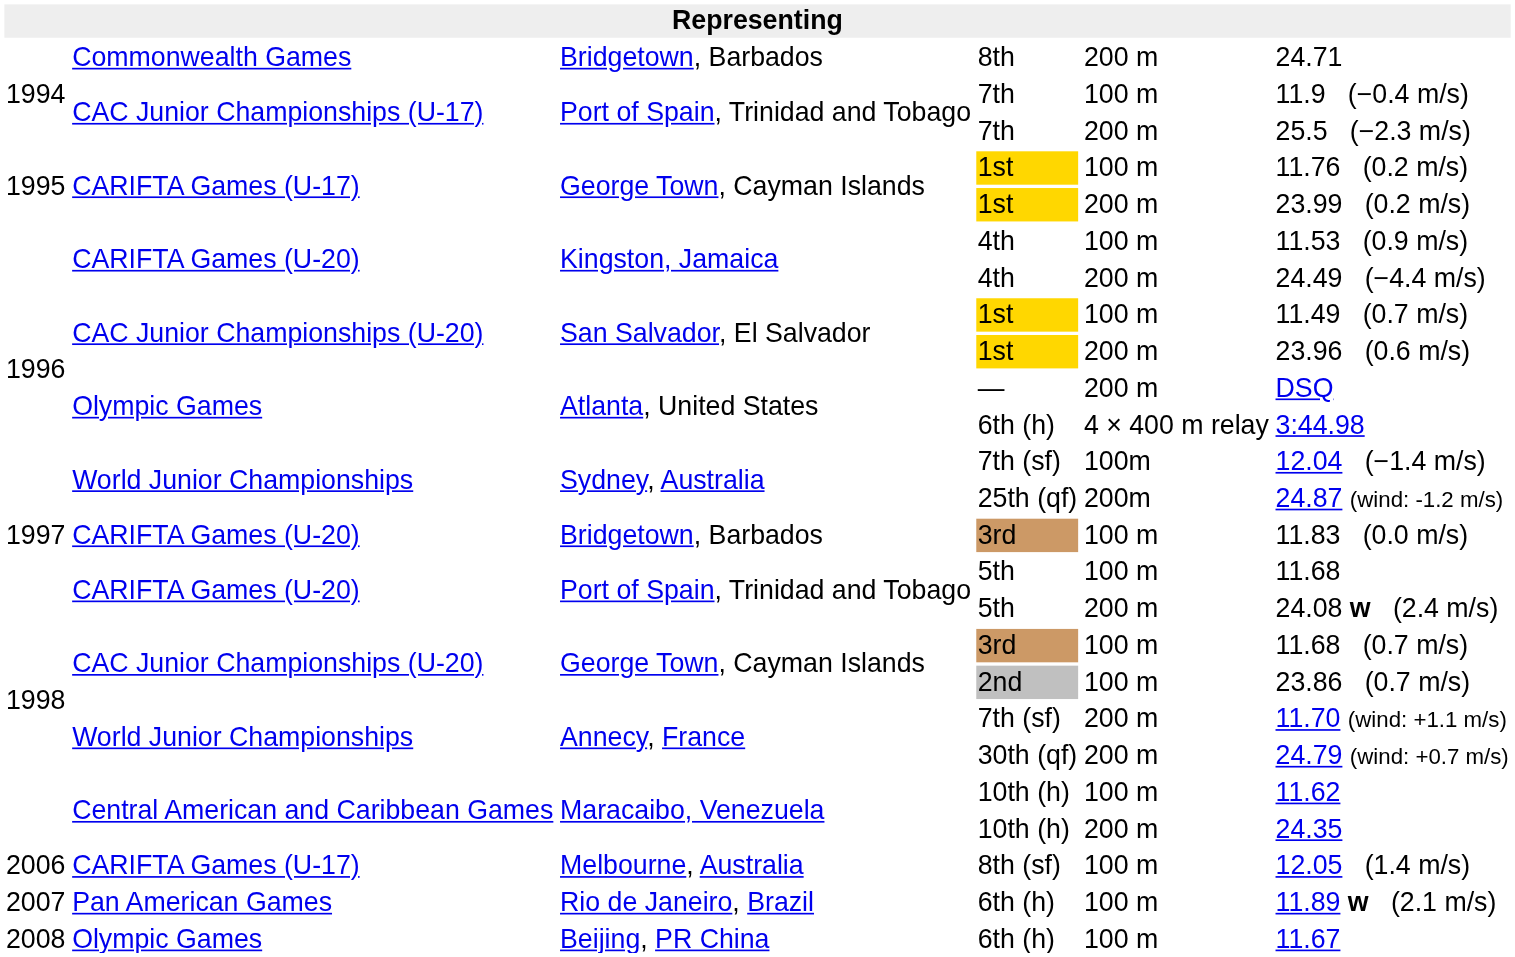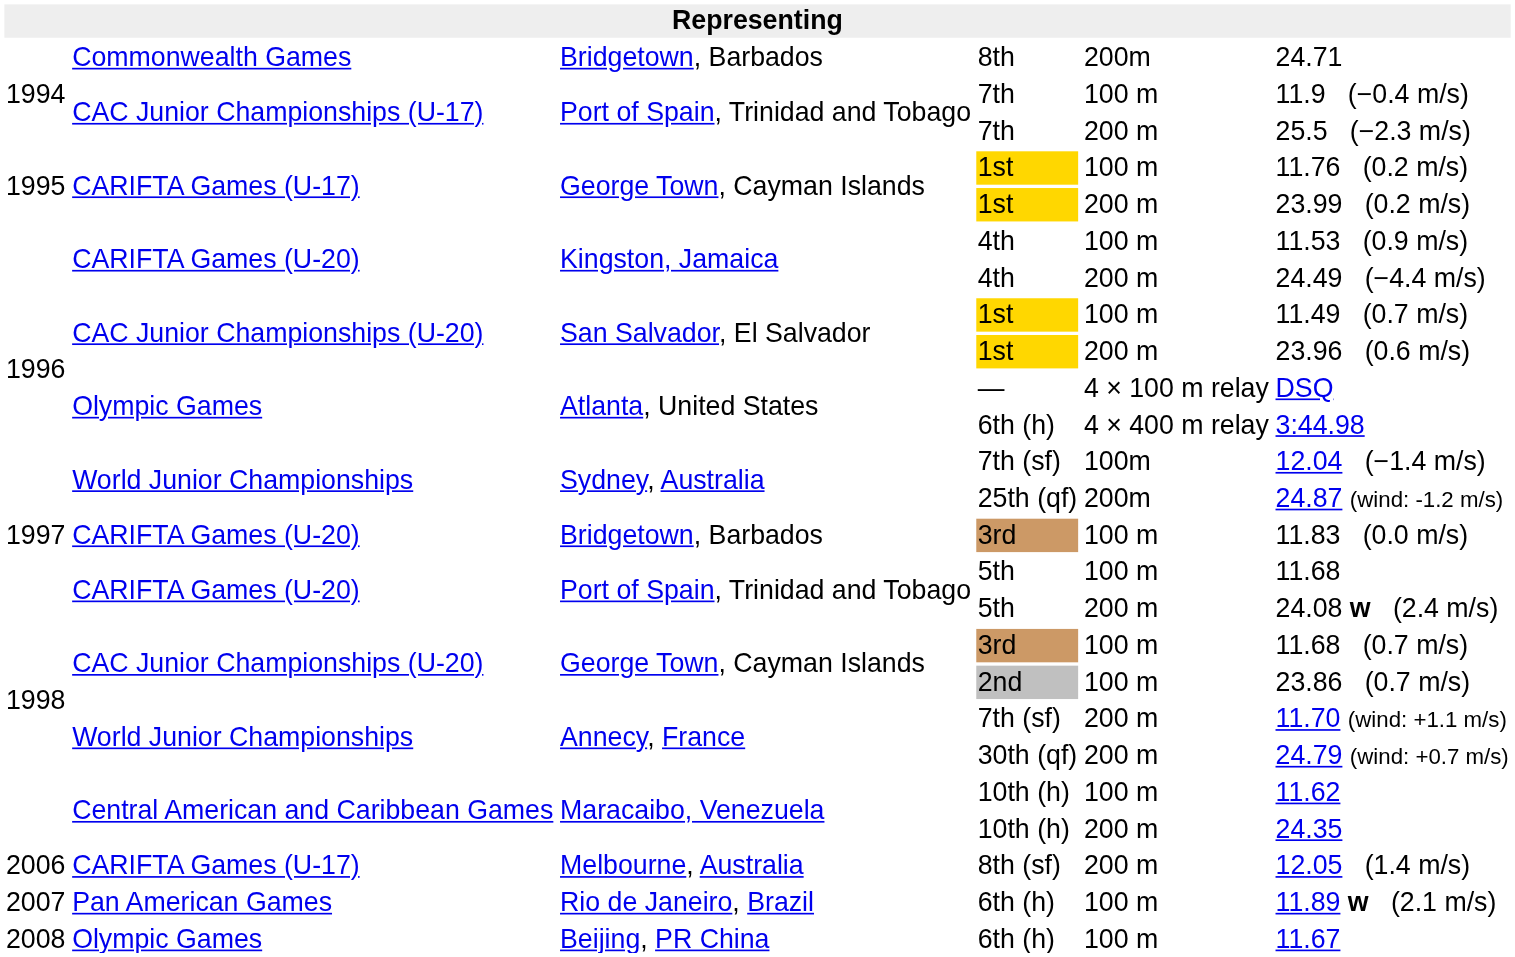 <table>
 <tr>
 <th bgcolor="#eeeeee" colspan="6">Representing </th>
 </tr>
 <tr>
 <td rowspan = "3">1994</td>
 <td><a href='#'>Commonwealth Games</a></td>
 <td><a href='#'>Bridgetown</a>, Barbados</td>
 <td>8th</td>
-<td>200 m</td>
+<td>200m</td>
 <td>24.71</td>
 </tr>
 <tr>
 <td rowspan = "2"><a href='#'>CAC Junior Championships (U-17)</a></td>
 <td rowspan = "2"><a href='#'>Port of Spain</a>, Trinidad and Tobago</td>
 <td>7th</td>
 <td>100 m</td>
 <td>11.9   (−0.4 m/s)</td>
 </tr>
 <tr>
 <td>7th</td>
 <td>200 m</td>
 <td>25.5   (−2.3 m/s)</td>
 </tr>
 <tr>
 <td rowspan = "2">1995</td>
 <td rowspan = "2"><a href='#'>CARIFTA Games (U-17)</a></td>
 <td rowspan = "2"><a href='#'>George Town</a>, Cayman Islands</td>
 <td bgcolor=gold>1st</td>
 <td>100 m</td>
 <td>11.76   (0.2 m/s)</td>
 </tr>
 <tr>
 <td bgcolor=gold>1st</td>
 <td>200 m</td>
 <td>23.99   (0.2 m/s)</td>
 </tr>
 <tr>
 <td rowspan = "8">1996</td>
 <td rowspan = "2"><a href='#'>CARIFTA Games (U-20)</a></td>
 <td rowspan = "2"><a href='#'>Kingston, Jamaica</a></td>
 <td>4th</td>
 <td>100 m</td>
 <td>11.53   (0.9 m/s)</td>
 </tr>
 <tr>
 <td>4th</td>
 <td>200 m</td>
 <td>24.49   (−4.4 m/s)</td>
 </tr>
 <tr>
 <td rowspan = "2"><a href='#'>CAC Junior Championships (U-20)</a></td>
 <td rowspan = "2"><a href='#'>San Salvador</a>, El Salvador</td>
 <td bgcolor=gold>1st</td>
 <td>100 m</td>
 <td>11.49   (0.7 m/s)</td>
 </tr>
 <tr>
 <td bgcolor=gold>1st</td>
 <td>200 m</td>
 <td>23.96   (0.6 m/s)</td>
 </tr>
 <tr>
 <td rowspan = "2"><a href='#'>Olympic Games</a></td>
 <td rowspan = "2"><a href='#'>Atlanta</a>, United States</td>
 <td>—</td>
-<td>200 m</td>
+<td>4 × 100 m relay</td>
 <td><a href='#'>DSQ</a></td>
 </tr>
 <tr>
 <td>6th (h)</td>
 <td>4 × 400 m relay</td>
 <td><a href='#'>3:44.98</a></td>
 </tr>
 <tr>
 <td rowspan=2><a href='#'>World Junior Championships</a></td>
 <td rowspan=2><a href='#'>Sydney</a>, <a href='#'>Australia</a></td>
 <td>7th (sf)</td>
 <td>100m</td>
 <td><a href='#'>12.04</a>   (−1.4 m/s)</td>
 </tr>
 <tr>
 <td>25th (qf)</td>
 <td>200m</td>
 <td><a href='#'>24.87</a> <small>(wind: -1.2 m/s)</small></td>
 </tr>
 <tr>
 <td>1997</td>
 <td><a href='#'>CARIFTA Games (U-20)</a></td>
 <td><a href='#'>Bridgetown</a>, Barbados</td>
 <td bgcolor=cc9966>3rd</td>
 <td>100 m</td>
 <td>11.83   (0.0 m/s)</td>
 </tr>
 <tr>
 <td rowspan = "8">1998</td>
 <td rowspan = "2"><a href='#'>CARIFTA Games (U-20)</a></td>
 <td rowspan = "2"><a href='#'>Port of Spain</a>, Trinidad and Tobago</td>
 <td>5th</td>
 <td>100 m</td>
 <td>11.68</td>
 </tr>
 <tr>
 <td>5th</td>
 <td>200 m</td>
 <td>24.08 <strong>w</strong>   (2.4 m/s)</td>
 </tr>
 <tr>
 <td rowspan = "2"><a href='#'>CAC Junior Championships (U-20)</a></td>
 <td rowspan = "2"><a href='#'>George Town</a>, Cayman Islands</td>
 <td bgcolor=cc9966>3rd</td>
 <td>100 m</td>
 <td>11.68   (0.7 m/s)</td>
 </tr>
 <tr>
 <td bgcolor=silver>2nd</td>
 <td>100 m</td>
 <td>23.86   (0.7 m/s)</td>
 </tr>
 <tr>
 <td rowspan=2><a href='#'>World Junior Championships</a></td>
 <td rowspan=2><a href='#'>Annecy</a>, <a href='#'>France</a></td>
 <td>7th (sf)</td>
 <td>200 m</td>
 <td><a href='#'>11.70</a> <small>(wind: +1.1 m/s)</small></td>
 </tr>
 <tr>
 <td>30th (qf)</td>
 <td>200 m</td>
 <td><a href='#'>24.79</a> <small>(wind: +0.7 m/s)</small></td>
 </tr>
 <tr>
 <td rowspan=2><a href='#'>Central American and Caribbean Games</a></td>
 <td rowspan=2><a href='#'>Maracaibo, Venezuela</a></td>
 <td>10th (h)</td>
 <td>100 m</td>
 <td><a href='#'>11.62</a></td>
 </tr>
 <tr>
 <td>10th (h)</td>
 <td>200 m</td>
 <td><a href='#'>24.35</a></td>
 </tr>
 <tr>
 <td>2006</td>
 <td><a href='#'>CARIFTA Games (U-17)</a></td>
 <td><a href='#'>Melbourne</a>, <a href='#'>Australia</a></td>
 <td>8th (sf)</td>
-<td>100 m</td>
+<td>200 m</td>
 <td><a href='#'>12.05</a>   (1.4 m/s)</td>
 </tr>
 <tr>
 <td>2007</td>
 <td><a href='#'>Pan American Games</a></td>
 <td><a href='#'>Rio de Janeiro</a>, <a href='#'>Brazil</a></td>
 <td>6th (h)</td>
 <td>100 m</td>
 <td><a href='#'>11.89</a> <strong>w</strong>   (2.1 m/s)</td>
 </tr>
 <tr>
 <td>2008</td>
 <td><a href='#'>Olympic Games</a></td>
 <td><a href='#'>Beijing</a>, <a href='#'>PR China</a></td>
 <td>6th (h)</td>
 <td>100 m</td>
 <td><a href='#'>11.67</a></td>
 </tr>
 </table>
